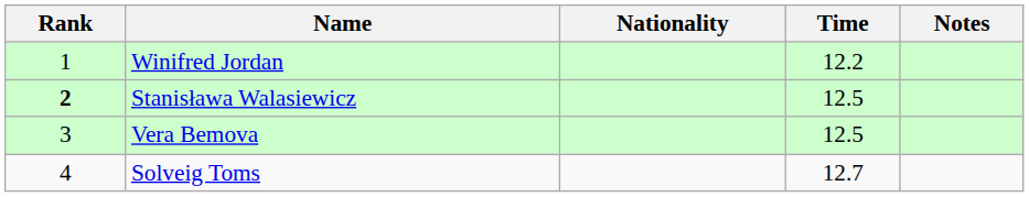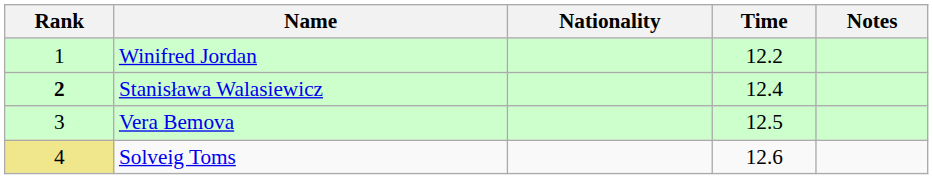 <table class="wikitable sortable" style="text-align:center;width: 55%">
 <tr>
 <th>Rank</th>
 <th>Name</th>
 <th>Nationality</th>
 <th>Time</th>
 <th>Notes</th>
 </tr>
 <tr bgcolor=ccffcc>
 <td>1</td>
 <td align=left><a href='#'>Winifred Jordan</a></td>
 <td align=left></td>
 <td>12.2</td>
 <td></td>
 </tr>
 <tr bgcolor=ccffcc>
 <td><strong>2</strong></td>
 <td align=left><a href='#'>Stanisława Walasiewicz</a></td>
 <td align=left></td>
-<td>12.5</td>
+<td>12.4</td>
 <td></td>
 </tr>
 <tr bgcolor=ccffcc>
 <td>3</td>
 <td align=left><a href='#'>Vera Bemova</a></td>
 <td align=left></td>
 <td>12.5</td>
 <td></td>
 </tr>
 <tr>
-<td>4</td>
+<td style="background: khaki;">4</td>
 <td align=left><a href='#'>Solveig Toms</a></td>
 <td align=left></td>
-<td>12.7</td>
+<td>12.6</td>
 <td></td>
 </tr>
 </table>
